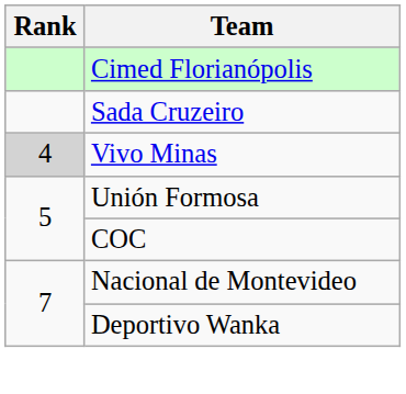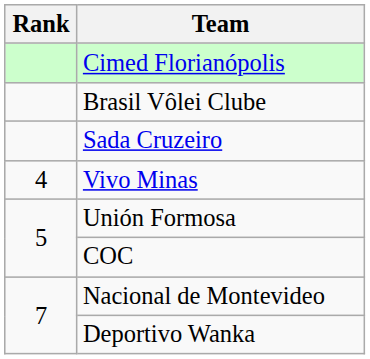 <table class="wikitable" style="text-align: center;">
 <tr>
 <th width=40>Rank</th>
 <th width=180>Team</th>
 </tr>
 <tr bgcolor=#ccffcc align=center>
 <td></td>
 <td style="text-align:left;"> <a href='#'>Cimed Florianópolis</a></td>
 </tr>
 <tr align=center>
 <td></td>
+<td style="text-align:left;"> Brasil Vôlei Clube</td>
+</tr>
+<tr align=center>
+<td></td>
 <td style="text-align:left;"> <a href='#'>Sada Cruzeiro</a></td>
 </tr>
 <tr align=center>
-<td style="background: lightgrey;">4</td>
+<td>4</td>
 <td style="text-align:left;"> <a href='#'>Vivo Minas</a></td>
 </tr>
 <tr align=center>
 <td rowspan=2>5</td>
 <td style="text-align:left;"> Unión Formosa</td>
 </tr>
 <tr align=center>
 <td style="text-align:left;"> COC</td>
 </tr>
 <tr align=center>
 <td rowspan=2>7</td>
 <td style="text-align:left;"> Nacional de Montevideo</td>
 </tr>
 <tr align=center>
 <td style="text-align:left;"> Deportivo Wanka</td>
 </tr>
 </table>
